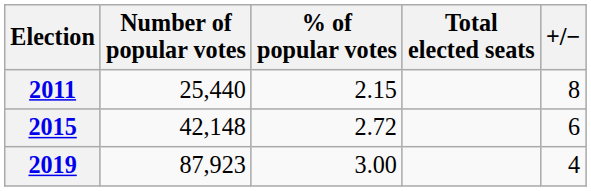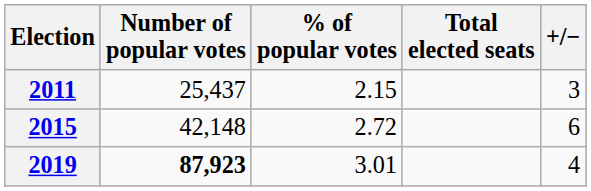 <table class="wikitable" style="text-align: right;">
 <tr align=center>
 <th>Election</th>
 <th>Number of<br>popular votes</th>
 <th>% of<br>popular votes</th>
 <th>Total<br>elected seats</th>
 <th>+/−</th>
 </tr>
 <tr>
 <th><a href='#'>2011</a></th>
-<td>25,440</td>
+<td>25,437</td>
 <td>2.15</td>
 <td></td>
-<td>8</td>
+<td>3</td>
 </tr>
 <tr>
 <th><a href='#'>2015</a></th>
 <td>42,148</td>
 <td>2.72</td>
 <td></td>
 <td>6</td>
 </tr>
 <tr>
 <th><a href='#'>2019</a></th>
-<td>87,923</td>
-<td>3.00</td>
+<td><strong>87,923</strong></td>
+<td>3.01</td>
 <td></td>
 <td>4</td>
 </tr>
 </table>
